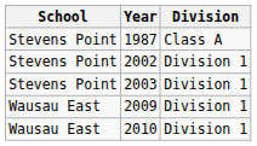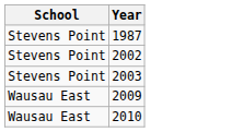 <table class="wikitable">
 <tr>
 <th>School</th>
 <th>Year</th>
-<th>Division</th>
 </tr>
 <tr>
 <td>Stevens Point</td>
 <td>1987</td>
-<td>Class A</td>
 </tr>
 <tr>
 <td>Stevens Point</td>
 <td>2002</td>
-<td>Division 1</td>
 </tr>
 <tr>
 <td>Stevens Point</td>
 <td>2003</td>
-<td>Division 1</td>
 </tr>
 <tr>
 <td>Wausau East</td>
 <td>2009</td>
-<td>Division 1</td>
 </tr>
 <tr>
 <td>Wausau East</td>
 <td>2010</td>
-<td>Division 1</td>
 </tr>
 </table>
